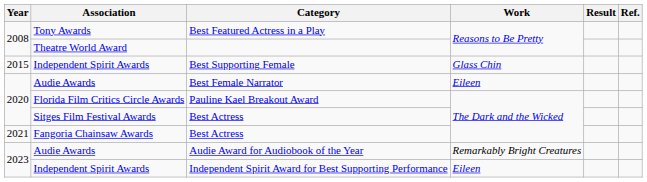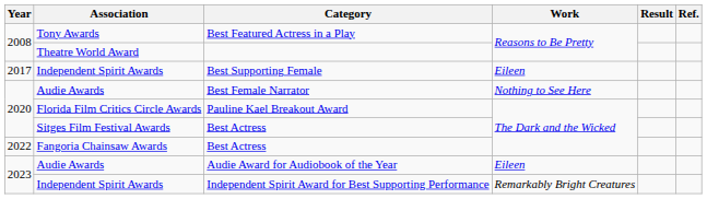 <table class="wikitable sortable">
 <tr>
 <th>Year</th>
 <th>Association</th>
 <th>Category</th>
 <th>Work</th>
 <th>Result</th>
 <th class=unsortable>Ref.</th>
 </tr>
 <tr>
 <td rowspan="2">2008</td>
 <td><a href='#'>Tony Awards</a></td>
 <td><a href='#'>Best Featured Actress in a Play</a></td>
 <td rowspan="2"><em><a href='#'>Reasons to Be Pretty</a></em></td>
 <td></td>
 <td></td>
 </tr>
 <tr>
 <td><a href='#'>Theatre World Award</a></td>
 <td></td>
 <td></td>
 <td></td>
 </tr>
 <tr>
-<td>2015</td>
+<td>2017</td>
 <td><a href='#'>Independent Spirit Awards</a></td>
 <td><a href='#'>Best Supporting Female</a></td>
-<td><em><a href='#'>Glass Chin</a></em></td>
+<td><em><a href='#'>Eileen</a></em></td>
 <td></td>
 <td></td>
 </tr>
 <tr>
 <td rowspan="3">2020</td>
 <td><a href='#'>Audie Awards</a></td>
 <td><a href='#'>Best Female Narrator</a></td>
-<td><em><a href='#'>Eileen</a></em></td>
+<td><em><a href='#'>Nothing to See Here</a></em></td>
 <td></td>
 <td></td>
 </tr>
 <tr>
 <td><a href='#'>Florida Film Critics Circle Awards</a></td>
 <td><a href='#'>Pauline Kael Breakout Award</a></td>
 <td rowspan="3"><em><a href='#'>The Dark and the Wicked</a></em></td>
 <td></td>
 <td></td>
 </tr>
 <tr>
 <td><a href='#'>Sitges Film Festival Awards</a></td>
 <td><a href='#'>Best Actress</a></td>
 <td></td>
 <td></td>
 </tr>
 <tr>
-<td>2021</td>
+<td>2022</td>
 <td><a href='#'>Fangoria Chainsaw Awards</a></td>
 <td><a href='#'>Best Actress</a></td>
 <td></td>
 <td></td>
 </tr>
 <tr>
 <td rowspan="2">2023</td>
 <td><a href='#'>Audie Awards</a></td>
 <td><a href='#'>Audie Award for Audiobook of the Year</a></td>
-<td><em>Remarkably Bright Creatures</em></td>
+<td><em><a href='#'>Eileen</a></em></td>
 <td></td>
 <td></td>
 </tr>
 <tr>
 <td><a href='#'>Independent Spirit Awards</a></td>
 <td><a href='#'>Independent Spirit Award for Best Supporting Performance</a></td>
-<td><em><a href='#'>Eileen</a></em></td>
+<td><em>Remarkably Bright Creatures</em></td>
 <td></td>
 <td></td>
 </tr>
 </table>
